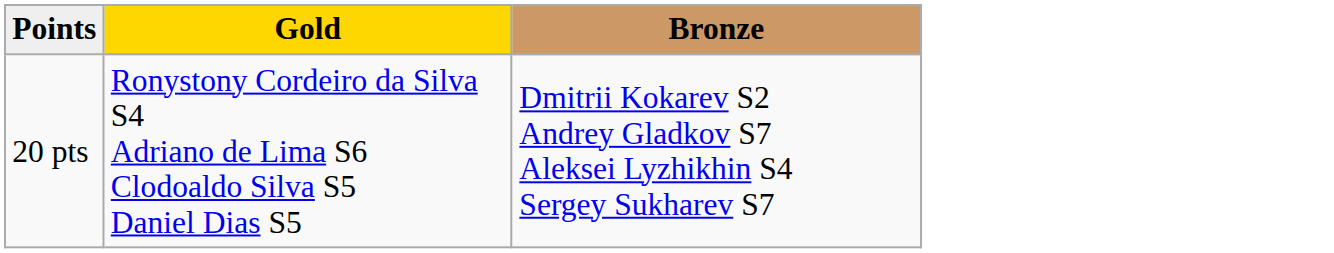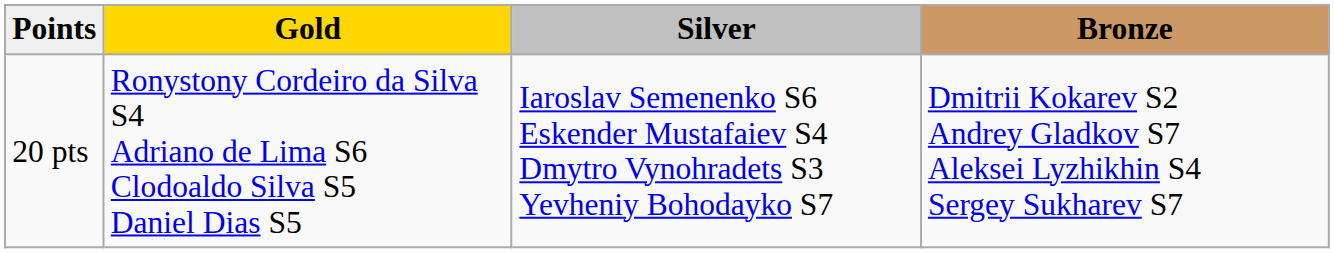 <table class="wikitable" style="text-align:left">
 <tr align="center">
 <td bgcolor=efefef><strong>Points</strong></td>
 <td width=200 bgcolor=gold><strong>Gold</strong></td>
+<td width=200 bgcolor=silver><strong>Silver</strong></td>
 <td width=200 bgcolor=CC9966><strong>Bronze</strong></td>
 </tr>
 <tr>
 <td>20 pts</td>
 <td><a href='#'>Ronystony Cordeiro da Silva</a> S4<br><a href='#'>Adriano de Lima</a> S6<br><a href='#'>Clodoaldo Silva</a> S5<br><a href='#'>Daniel Dias</a> S5<br></td>
+<td><a href='#'>Iaroslav Semenenko</a> S6<br><a href='#'>Eskender Mustafaiev</a> S4<br><a href='#'>Dmytro Vynohradets</a> S3<br><a href='#'>Yevheniy Bohodayko</a> S7<br></td>
 <td><a href='#'>Dmitrii Kokarev</a> S2<br><a href='#'>Andrey Gladkov</a> S7<br><a href='#'>Aleksei Lyzhikhin</a> S4<br><a href='#'>Sergey Sukharev</a> S7<br></td>
 </tr>
 </table>
